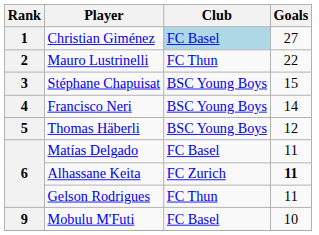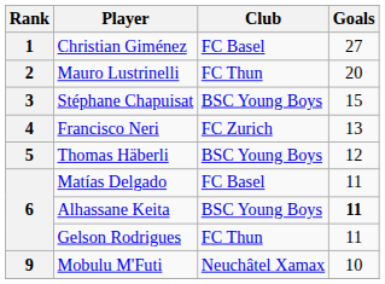 <table class="wikitable">
 <tr>
 <th>Rank</th>
 <th>Player</th>
 <th>Club</th>
 <th>Goals</th>
 </tr>
 <tr>
 <th align=center>1</th>
 <td> <a href='#'>Christian Giménez</a></td>
-<td style="background: lightblue;"><a href='#'>FC Basel</a></td>
+<td><a href='#'>FC Basel</a></td>
 <td align=center>27</td>
 </tr>
 <tr>
 <th align=center>2</th>
 <td> <a href='#'>Mauro Lustrinelli</a></td>
 <td><a href='#'>FC Thun</a></td>
-<td align=center>22</td>
+<td align=center>20</td>
 </tr>
 <tr>
 <th align=center>3</th>
 <td> <a href='#'>Stéphane Chapuisat</a></td>
 <td><a href='#'>BSC Young Boys</a></td>
 <td align=center>15</td>
 </tr>
 <tr>
 <th align=center>4</th>
 <td> <a href='#'>Francisco Neri</a></td>
-<td><a href='#'>BSC Young Boys</a></td>
-<td align=center>14</td>
+<td><a href='#'>FC Zurich</a></td>
+<td align=center>13</td>
 </tr>
 <tr>
 <th align=center>5</th>
 <td> <a href='#'>Thomas Häberli</a></td>
 <td><a href='#'>BSC Young Boys</a></td>
 <td align=center>12</td>
 </tr>
 <tr>
 <th rowspan="3" align=center>6</th>
 <td> <a href='#'>Matías Delgado</a></td>
 <td><a href='#'>FC Basel</a></td>
 <td align=center>11</td>
 </tr>
 <tr>
 <td> <a href='#'>Alhassane Keita</a></td>
-<td><a href='#'>FC Zurich</a></td>
+<td><a href='#'>BSC Young Boys</a></td>
 <td align=center><strong>11</strong></td>
 </tr>
 <tr>
 <td> <a href='#'>Gelson Rodrigues</a></td>
 <td><a href='#'>FC Thun</a></td>
 <td align=center>11</td>
 </tr>
 <tr>
 <th align=center>9</th>
 <td> <a href='#'>Mobulu M'Futi</a></td>
-<td><a href='#'>FC Basel</a></td>
+<td><a href='#'>Neuchâtel Xamax</a></td>
 <td align=center>10</td>
 </tr>
 <tr>
 </tr>
 </table>
